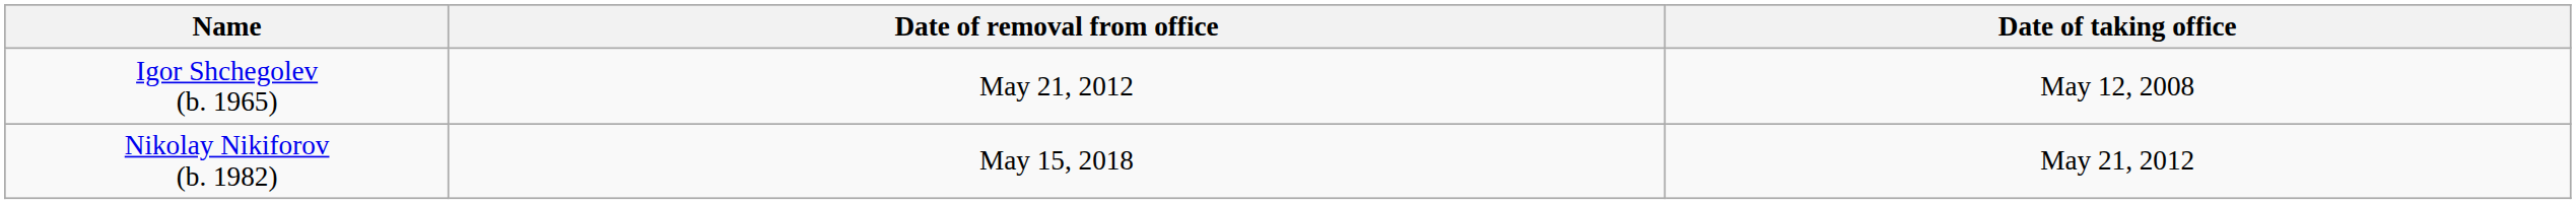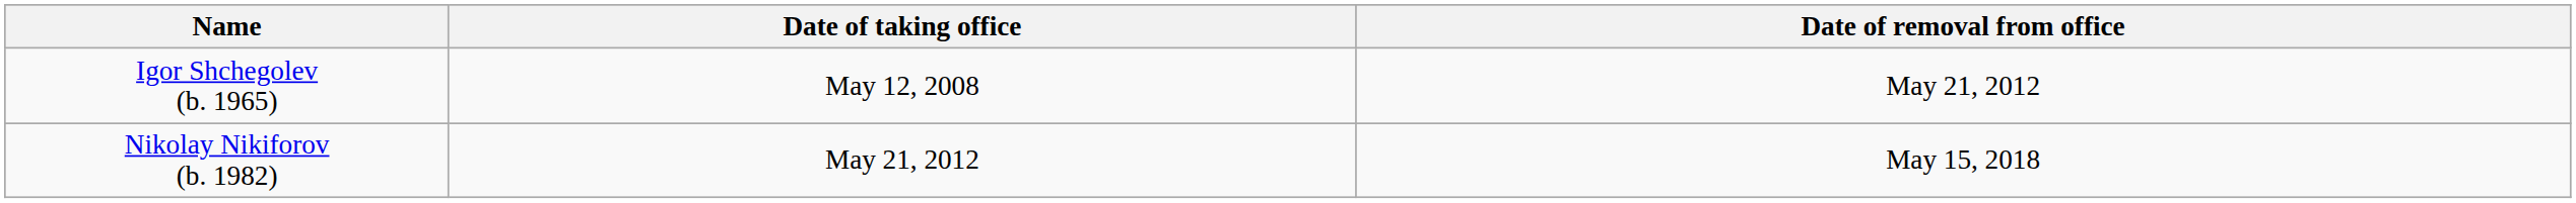 <table class="wikitable" style="text-align:center" width=75%>
 <tr>
 <th width=250px>Name</th>
+<th>Date of taking office</th>
 <th>Date of removal from office</th>
-<th>Date of taking office</th>
 </tr>
 <tr>
 <td><a href='#'>Igor Shchegolev</a><br>(b. 1965)<br></td>
+<td>May 12, 2008</td>
 <td>May 21, 2012</td>
-<td>May 12, 2008</td>
 </tr>
 <tr>
 <td><a href='#'>Nikolay Nikiforov</a><br>(b. 1982)<br></td>
+<td>May 21, 2012</td>
 <td>May 15, 2018</td>
-<td>May 21, 2012</td>
 </tr>
 </table>
